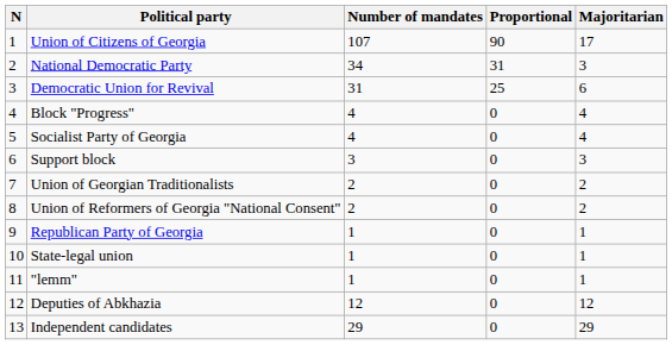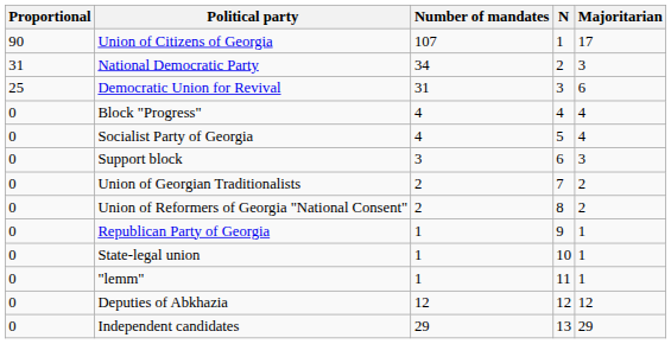 <table class="wikitable sortable">
 <tr>
-<th>N</th>
+<th>Proportional</th>
 <th>Political party</th>
 <th>Number of mandates</th>
-<th>Proportional</th>
+<th>N</th>
 <th>Majoritarian</th>
 </tr>
 <tr>
-<td>1</td>
+<td>90</td>
 <td><a href='#'>Union of Citizens of Georgia</a></td>
 <td>107</td>
-<td>90</td>
+<td>1</td>
 <td>17</td>
 </tr>
 <tr>
-<td>2</td>
+<td>31</td>
 <td><a href='#'>National Democratic Party</a></td>
 <td>34</td>
-<td>31</td>
+<td>2</td>
 <td>3</td>
 </tr>
 <tr>
-<td>3</td>
+<td>25</td>
 <td><a href='#'>Democratic Union for Revival</a></td>
 <td>31</td>
-<td>25</td>
+<td>3</td>
 <td>6</td>
 </tr>
 <tr>
-<td>4</td>
+<td>0</td>
 <td>Block "Progress"</td>
 <td>4</td>
-<td>0</td>
+<td>4</td>
 <td>4</td>
 </tr>
 <tr>
-<td>5</td>
+<td>0</td>
 <td>Socialist Party of Georgia</td>
 <td>4</td>
-<td>0</td>
+<td>5</td>
 <td>4</td>
 </tr>
 <tr>
-<td>6</td>
+<td>0</td>
 <td>Support block</td>
 <td>3</td>
-<td>0</td>
+<td>6</td>
 <td>3</td>
 </tr>
 <tr>
-<td>7</td>
+<td>0</td>
 <td>Union of Georgian Traditionalists</td>
 <td>2</td>
-<td>0</td>
+<td>7</td>
 <td>2</td>
 </tr>
 <tr>
-<td>8</td>
+<td>0</td>
 <td>Union of Reformers of Georgia "National Consent"</td>
 <td>2</td>
-<td>0</td>
+<td>8</td>
 <td>2</td>
 </tr>
 <tr>
-<td>9</td>
+<td>0</td>
 <td><a href='#'>Republican Party of Georgia</a></td>
 <td>1</td>
-<td>0</td>
+<td>9</td>
 <td>1</td>
 </tr>
 <tr>
-<td>10</td>
+<td>0</td>
 <td>State-legal union</td>
 <td>1</td>
-<td>0</td>
+<td>10</td>
 <td>1</td>
 </tr>
 <tr>
-<td>11</td>
+<td>0</td>
 <td>"lemm"</td>
 <td>1</td>
-<td>0</td>
+<td>11</td>
 <td>1</td>
 </tr>
 <tr>
-<td>12</td>
+<td>0</td>
 <td>Deputies of Abkhazia</td>
 <td>12</td>
-<td>0</td>
+<td>12</td>
 <td>12</td>
 </tr>
 <tr>
-<td>13</td>
+<td>0</td>
 <td>Independent candidates</td>
 <td>29</td>
-<td>0</td>
+<td>13</td>
 <td>29</td>
 </tr>
 </table>
